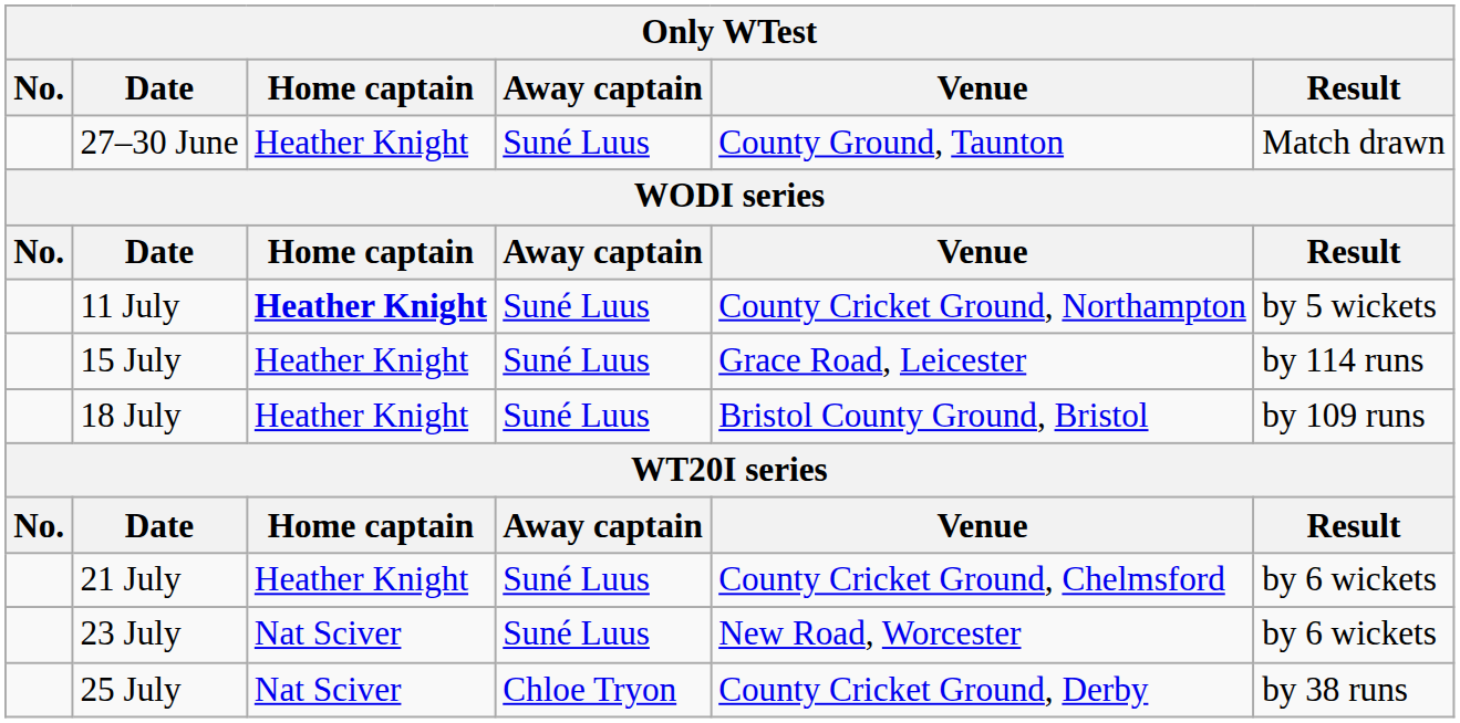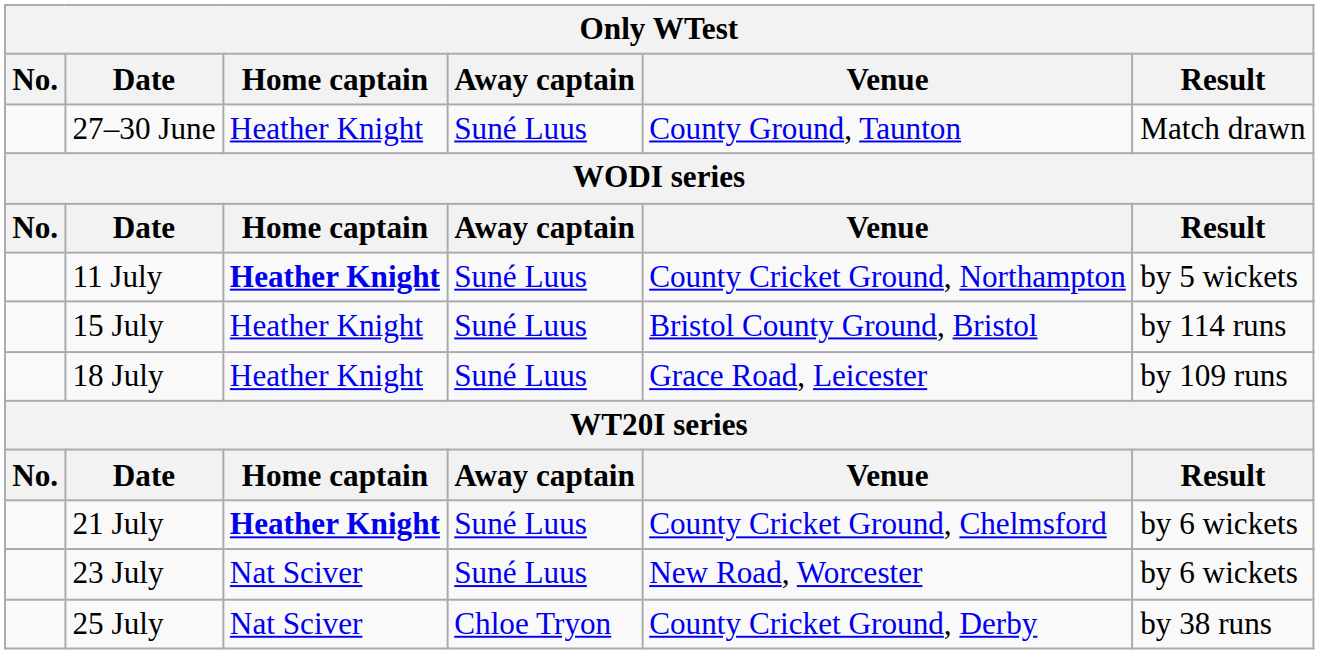 <table class="wikitable">
 <tr>
 <th colspan="9">Only WTest</th>
 </tr>
 <tr>
 <th>No.</th>
 <th>Date</th>
 <th>Home captain</th>
 <th>Away captain</th>
 <th>Venue</th>
 <th>Result</th>
 </tr>
 <tr>
 <td></td>
 <td>27–30 June</td>
 <td><a href='#'>Heather Knight</a></td>
 <td><a href='#'>Suné Luus</a></td>
 <td><a href='#'>County Ground</a>, <a href='#'>Taunton</a></td>
 <td>Match drawn</td>
 </tr>
 <tr>
 <th colspan="9">WODI series</th>
 </tr>
 <tr>
 <th>No.</th>
 <th>Date</th>
 <th>Home captain</th>
 <th>Away captain</th>
 <th>Venue</th>
 <th>Result</th>
 </tr>
 <tr>
 <td></td>
 <td>11 July</td>
 <td><strong><a href='#'>Heather Knight</a></strong></td>
 <td><a href='#'>Suné Luus</a></td>
 <td><a href='#'>County Cricket Ground</a>, <a href='#'>Northampton</a></td>
 <td> by 5 wickets</td>
 </tr>
 <tr>
 <td></td>
 <td>15 July</td>
 <td><a href='#'>Heather Knight</a></td>
 <td><a href='#'>Suné Luus</a></td>
-<td><a href='#'>Grace Road</a>, <a href='#'>Leicester</a></td>
+<td><a href='#'>Bristol County Ground</a>, <a href='#'>Bristol</a></td>
 <td> by 114 runs</td>
 </tr>
 <tr>
 <td></td>
 <td>18 July</td>
 <td><a href='#'>Heather Knight</a></td>
 <td><a href='#'>Suné Luus</a></td>
-<td><a href='#'>Bristol County Ground</a>, <a href='#'>Bristol</a></td>
+<td><a href='#'>Grace Road</a>, <a href='#'>Leicester</a></td>
 <td> by 109 runs</td>
 </tr>
 <tr>
 <th colspan="9">WT20I series</th>
 </tr>
 <tr>
 <th>No.</th>
 <th>Date</th>
 <th>Home captain</th>
 <th>Away captain</th>
 <th>Venue</th>
 <th>Result</th>
 </tr>
 <tr>
 <td></td>
 <td>21 July</td>
-<td><a href='#'>Heather Knight</a></td>
+<td><strong><a href='#'>Heather Knight</a></strong></td>
 <td><a href='#'>Suné Luus</a></td>
 <td><a href='#'>County Cricket Ground</a>, <a href='#'>Chelmsford</a></td>
 <td> by 6 wickets</td>
 </tr>
 <tr>
 <td></td>
 <td>23 July</td>
 <td><a href='#'>Nat Sciver</a></td>
 <td><a href='#'>Suné Luus</a></td>
 <td><a href='#'>New Road</a>, <a href='#'>Worcester</a></td>
 <td> by 6 wickets</td>
 </tr>
 <tr>
 <td></td>
 <td>25 July</td>
 <td><a href='#'>Nat Sciver</a></td>
 <td><a href='#'>Chloe Tryon</a></td>
 <td><a href='#'>County Cricket Ground</a>, <a href='#'>Derby</a></td>
 <td> by 38 runs</td>
 </tr>
 </table>
